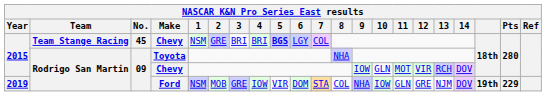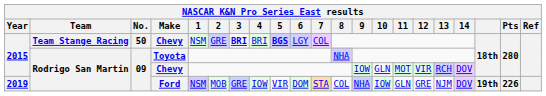 <table class="wikitable" style="text-align:center; font-size:75%">
 <tr>
 <th colspan=23><a href='#'>NASCAR K&N Pro Series East</a> results</th>
 </tr>
 <tr>
 <th>Year</th>
 <th>Team</th>
 <th>No.</th>
 <th>Make</th>
 <th>1</th>
 <th>2</th>
 <th>3</th>
 <th>4</th>
 <th>5</th>
 <th>6</th>
 <th>7</th>
 <th>8</th>
 <th>9</th>
 <th>10</th>
 <th>11</th>
 <th>12</th>
 <th>13</th>
 <th>14</th>
 <th></th>
 <th>Pts</th>
 <th>Ref</th>
 </tr>
 <tr>
 <th rowspan=3><a href='#'>2015</a></th>
 <th><a href='#'>Team Stange Racing</a></th>
-<th>45</th>
+<th>50</th>
 <th><a href='#'>Chevy</a></th>
 <td style="background:#DFFFDF;"><a href='#'>NSM</a><br></td>
 <td style="background:#CFCFFF;"><a href='#'>GRE</a><br></td>
-<td><a href='#'>BRI</a></td>
+<td><strong><a href='#'>BRI</a></strong></td>
 <td style="background:#DFFFDF;"><a href='#'>BRI</a><br></td>
 <td style="background:#CFCFFF;"><strong><a href='#'>BGS</a><br></strong></td>
 <td style="background:#CFCFFF;"><a href='#'>LGY</a><br></td>
 <td style="background:#EFCFFF;"><a href='#'>COL</a><br></td>
 <td colspan=7></td>
 <th rowspan=3>18th</th>
 <th rowspan=3>280</th>
 <th rowspan=3></th>
 </tr>
 <tr>
 <th rowspan=3>Rodrigo San Martin</th>
 <th rowspan=3>09</th>
 <th><a href='#'>Toyota</a></th>
 <td colspan=7></td>
 <td style="background:#CFCFFF;"><a href='#'>NHA</a><br></td>
 <td colspan=6></td>
 </tr>
 <tr>
 <th><a href='#'>Chevy</a></th>
 <td colspan=8></td>
 <td style="background:#DFFFDF;"><a href='#'>IOW</a><br></td>
 <td><a href='#'>GLN</a></td>
 <td style="background:#DFFFDF;"><a href='#'>MOT</a><br></td>
 <td style="background:#DFFFDF;"><a href='#'>VIR</a><br></td>
 <td style="background:#CFCFFF;"><a href='#'>RCH</a><br></td>
 <td style="background:#EFCFFF;"><a href='#'>DOV</a><br></td>
 </tr>
 <tr>
 <th><a href='#'>2019</a></th>
 <th><a href='#'>Ford</a></th>
 <td style="background:#CFCFFF;"><a href='#'>NSM</a><br></td>
 <td style="background:#DFFFDF;"><a href='#'>MOB</a><br></td>
 <td style="background:#CFCFFF;"><a href='#'>GRE</a><br></td>
 <td style="background:#DFFFDF;"><a href='#'>IOW</a><br></td>
 <td><a href='#'>VIR</a></td>
 <td style="background:#DFFFDF;"><a href='#'>DOM</a><br></td>
 <td style="background:#FFDF9F;"><a href='#'>STA</a><br></td>
 <td><a href='#'>COL</a></td>
 <td style="background:#CFCFFF;"><a href='#'>NHA</a><br></td>
 <td style="background:#DFFFDF;"><a href='#'>IOW</a><br></td>
 <td><a href='#'>GLN</a></td>
 <td><a href='#'>GRE</a></td>
 <td><a href='#'>NJM</a></td>
 <td style="background:#EFCFFF;"><a href='#'>DOV</a><br></td>
 <th>19th</th>
-<th>229</th>
+<th>226</th>
 <th></th>
 </tr>
 </table>
